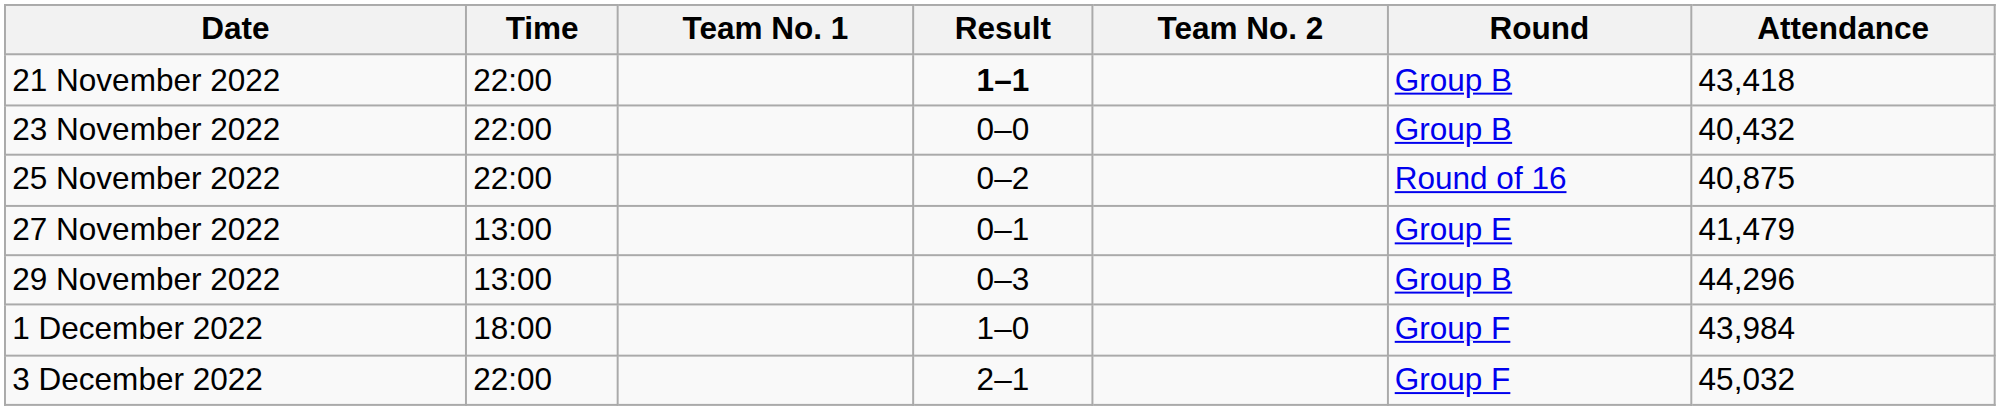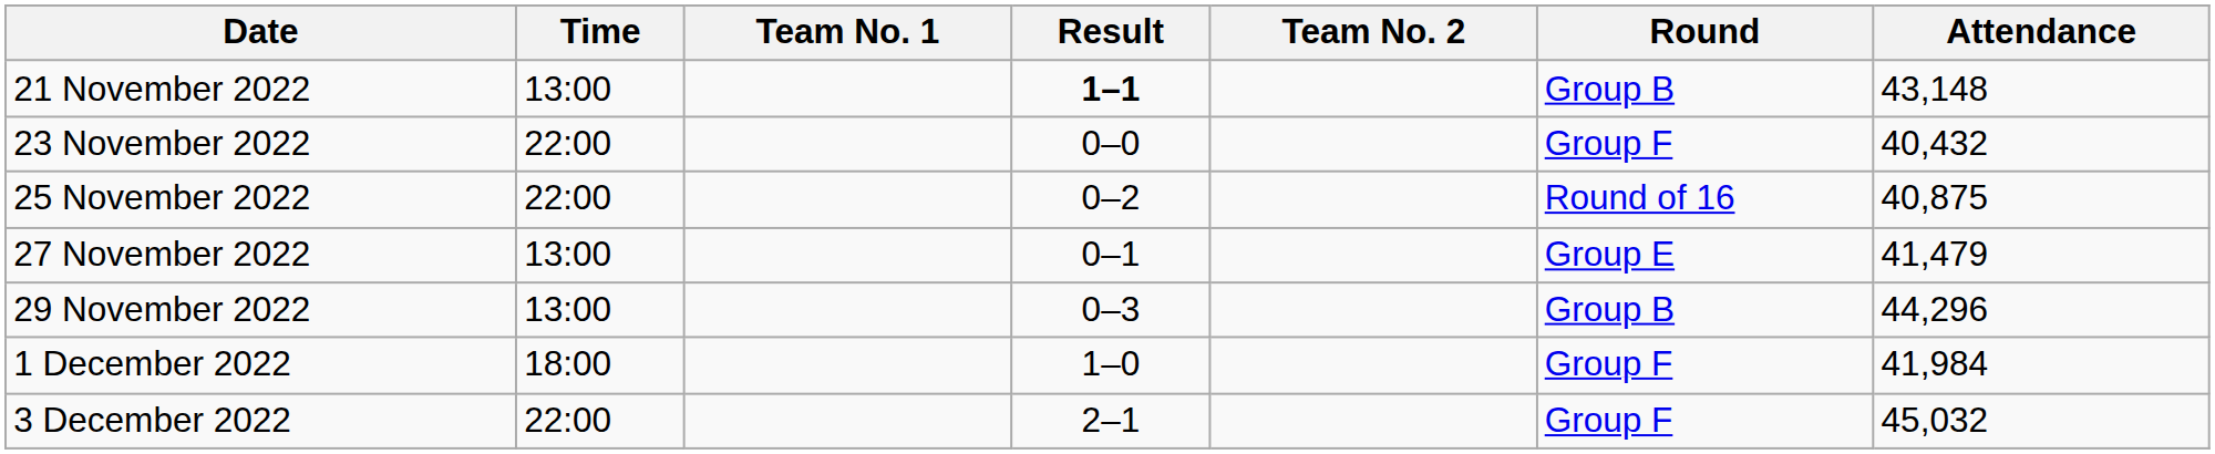 <table class="wikitable" style="width:80%">
 <tr>
 <th>Date</th>
 <th>Time</th>
 <th>Team No. 1</th>
 <th>Result</th>
 <th>Team No. 2</th>
 <th>Round</th>
 <th>Attendance</th>
 </tr>
 <tr>
 <td>21 November 2022</td>
-<td>22:00</td>
+<td>13:00</td>
 <td></td>
 <td style="text-align:center"><strong>1–1</strong></td>
 <td></td>
 <td><a href='#'>Group B</a></td>
-<td>43,418</td>
+<td>43,148</td>
 </tr>
 <tr>
 <td>23 November 2022</td>
 <td>22:00</td>
 <td></td>
 <td style="text-align:center">0–0</td>
 <td></td>
-<td><a href='#'>Group B</a></td>
+<td><a href='#'>Group F</a></td>
 <td>40,432</td>
 </tr>
 <tr>
 <td>25 November 2022</td>
 <td>22:00</td>
 <td></td>
 <td style="text-align:center">0–2</td>
 <td></td>
 <td><a href='#'>Round of 16</a></td>
 <td>40,875</td>
 </tr>
 <tr>
 <td>27 November 2022</td>
 <td>13:00</td>
 <td></td>
 <td style="text-align:center">0–1</td>
 <td></td>
 <td><a href='#'>Group E</a></td>
 <td>41,479</td>
 </tr>
 <tr>
 <td>29 November 2022</td>
 <td>13:00</td>
 <td></td>
 <td style="text-align:center">0–3</td>
 <td></td>
 <td><a href='#'>Group B</a></td>
 <td>44,296</td>
 </tr>
 <tr>
 <td>1 December 2022</td>
 <td>18:00</td>
 <td></td>
 <td style="text-align:center">1–0</td>
 <td></td>
 <td><a href='#'>Group F</a></td>
-<td>43,984</td>
+<td>41,984</td>
 </tr>
 <tr>
 <td>3 December 2022</td>
 <td>22:00</td>
 <td></td>
 <td style="text-align:center">2–1</td>
 <td></td>
 <td><a href='#'>Group F</a></td>
 <td>45,032</td>
 </tr>
 </table>
